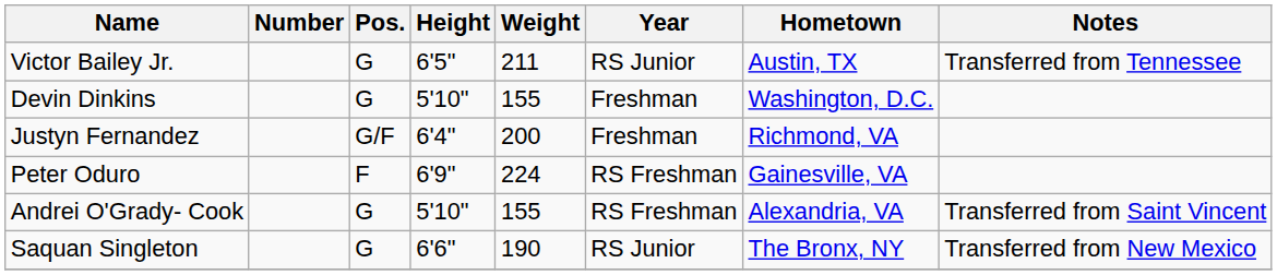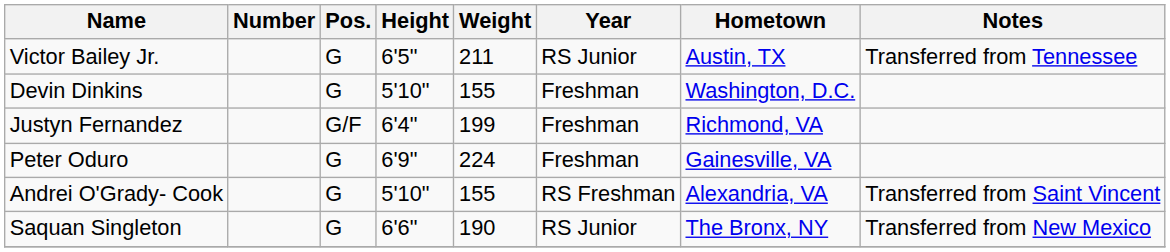 <table class="wikitable sortable" border="1">
 <tr>
 <th>Name</th>
 <th>Number</th>
 <th>Pos.</th>
 <th>Height</th>
 <th>Weight</th>
 <th>Year</th>
 <th>Hometown</th>
 <th class="unsortable">Notes</th>
 </tr>
 <tr>
 <td sortname>Victor Bailey Jr.</td>
 <td></td>
 <td>G</td>
 <td>6'5"</td>
 <td>211</td>
 <td>RS Junior</td>
 <td><a href='#'>Austin, TX</a></td>
 <td>Transferred from <a href='#'>Tennessee</a></td>
 </tr>
 <tr>
 <td sortname>Devin Dinkins</td>
 <td></td>
 <td>G</td>
 <td>5'10"</td>
 <td>155</td>
 <td>Freshman</td>
 <td><a href='#'>Washington, D.C.</a></td>
 <td></td>
 </tr>
 <tr>
 <td sortname>Justyn Fernandez</td>
 <td></td>
 <td>G/F</td>
 <td>6'4"</td>
-<td>200</td>
+<td>199</td>
 <td>Freshman</td>
 <td><a href='#'>Richmond, VA</a></td>
 <td></td>
 </tr>
 <tr>
 <td sortname>Peter Oduro</td>
 <td></td>
-<td>F</td>
+<td>G</td>
 <td>6'9"</td>
 <td>224</td>
-<td>RS Freshman</td>
+<td>Freshman</td>
 <td><a href='#'>Gainesville, VA</a></td>
 <td></td>
 </tr>
 <tr>
 <td>Andrei O'Grady- Cook</td>
 <td></td>
 <td>G</td>
 <td>5'10"</td>
 <td>155</td>
 <td>RS Freshman</td>
 <td><a href='#'>Alexandria, VA</a></td>
 <td>Transferred from <a href='#'>Saint Vincent</a></td>
 </tr>
 <tr>
 <td sortname>Saquan Singleton</td>
 <td></td>
 <td>G</td>
 <td>6'6"</td>
 <td>190</td>
 <td>RS Junior</td>
 <td><a href='#'>The Bronx, NY</a></td>
 <td>Transferred from <a href='#'>New Mexico</a></td>
 </tr>
 <tr>
 </tr>
 </table>
